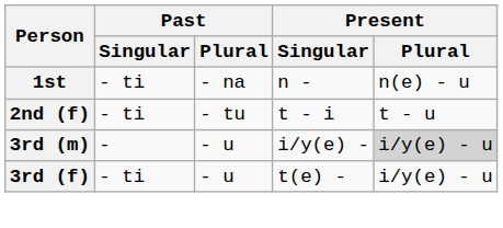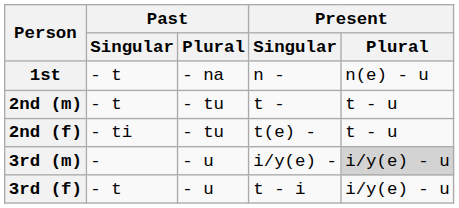 <table class="wikitable">
 <tr>
 <th rowspan=2>Person</th>
 <th colspan=2>Past</th>
 <th colspan=2>Present</th>
 </tr>
 <tr>
 <th>Singular</th>
 <th>Plural</th>
 <th>Singular</th>
 <th>Plural</th>
 </tr>
 <tr>
 <th>1st</th>
-<td>- ti</td>
+<td>- t</td>
 <td>- na</td>
 <td>n -</td>
 <td>n(e) - u</td>
 </tr>
 <tr>
+<th>2nd (m)</th>
+<td>- t</td>
+<td>- tu</td>
+<td>t -</td>
+<td>t - u</td>
+</tr>
+<tr>
 <th>2nd (f)</th>
 <td>- ti</td>
 <td>- tu</td>
-<td>t - i</td>
+<td>t(e) -</td>
 <td>t - u</td>
 </tr>
 <tr>
 <th>3rd (m)</th>
 <td>-</td>
 <td>- u</td>
 <td>i/y(e) -</td>
 <td style="background: lightgrey;">i/y(e) - u</td>
 </tr>
 <tr>
 <th>3rd (f)</th>
-<td>- ti</td>
+<td>- t</td>
 <td>- u</td>
-<td>t(e) -</td>
+<td>t - i</td>
 <td>i/y(e) - u</td>
 </tr>
 </table>
